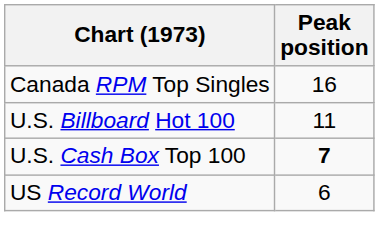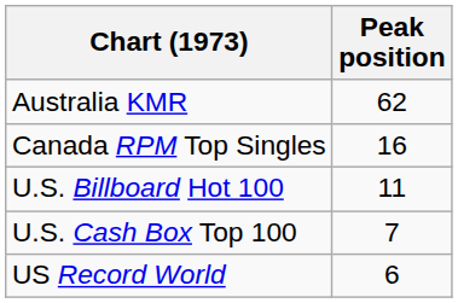 <table class="wikitable sortable">
 <tr>
 <th align="left">Chart (1973)</th>
 <th align="left">Peak<br>position</th>
+</tr>
+<tr>
+<td align="left">Australia <a href='#'>KMR</a></td>
+<td style="text-align:center;">62</td>
 </tr>
 <tr>
 <td align="left">Canada <a href='#'><em>RPM</em></a> Top Singles</td>
 <td style="text-align:center;">16</td>
 </tr>
 <tr>
 <td align="left">U.S. <em><a href='#'>Billboard</a></em> <a href='#'>Hot 100</a></td>
 <td style="text-align:center;">11</td>
 </tr>
 <tr>
 <td align="left">U.S. <em><a href='#'>Cash Box</a></em> Top 100 </td>
-<td style="text-align:center;"><strong>7</strong></td>
+<td style="text-align:center;">7</td>
 </tr>
 <tr>
 <td align="left">US <em><a href='#'>Record World</a></em> </td>
 <td style="text-align:center;">6</td>
 </tr>
 </table>
